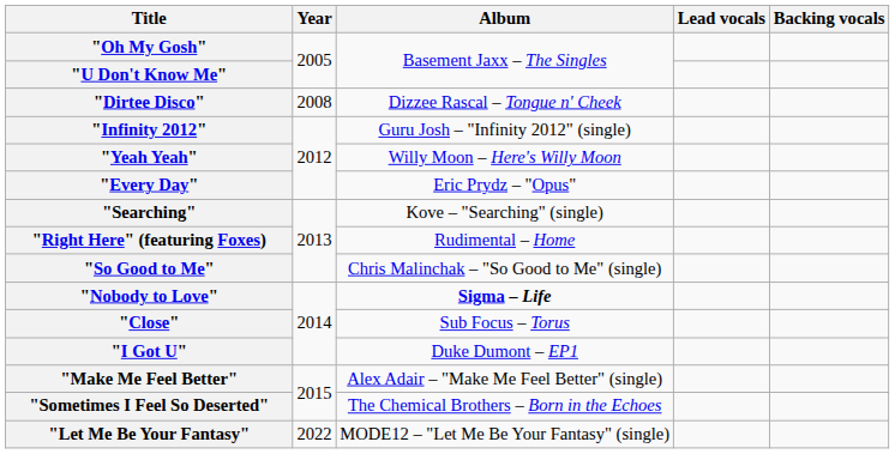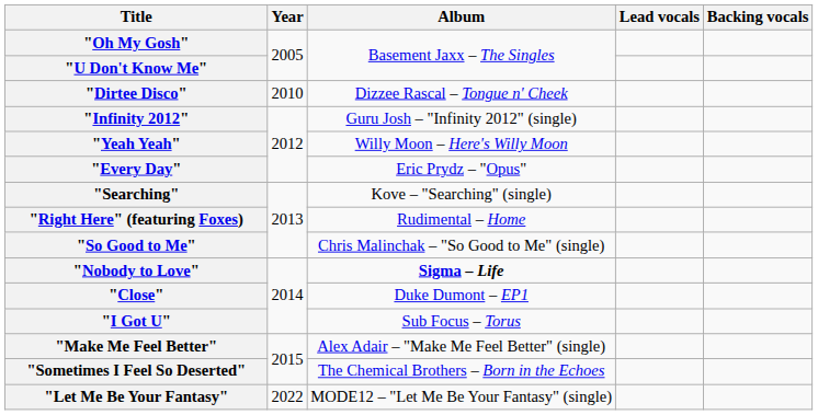 <table class="wikitable plainrowheaders" style="text-align:center;">
 <tr>
 <th style="width:16em;">Title</th>
 <th>Year</th>
 <th>Album</th>
 <th>Lead vocals</th>
 <th>Backing vocals</th>
 </tr>
 <tr>
 <th scope="row">"<a href='#'>Oh My Gosh</a>"</th>
 <td rowspan="2">2005</td>
 <td rowspan="2"><a href='#'>Basement Jaxx</a> – <em><a href='#'>The Singles</a></em></td>
 <td></td>
 <td></td>
 </tr>
 <tr>
 <th scope="row">"<a href='#'>U Don't Know Me</a>"</th>
 <td></td>
 <td></td>
 </tr>
 <tr>
 <th scope="row">"<a href='#'>Dirtee Disco</a>"</th>
-<td>2008</td>
+<td>2010</td>
 <td><a href='#'>Dizzee Rascal</a> – <em><a href='#'>Tongue n' Cheek</a></em></td>
 <td></td>
 <td></td>
 </tr>
 <tr>
 <th scope="row">"<a href='#'>Infinity 2012</a>"</th>
 <td rowspan="3">2012</td>
 <td><a href='#'>Guru Josh</a> – "Infinity 2012" (single)</td>
 <td></td>
 <td></td>
 </tr>
 <tr>
 <th scope="row">"<a href='#'>Yeah Yeah</a>"</th>
 <td><a href='#'>Willy Moon</a> – <em><a href='#'>Here's Willy Moon</a></em></td>
 <td></td>
 <td></td>
 </tr>
 <tr>
 <th scope="row">"<a href='#'>Every Day</a>"</th>
 <td><a href='#'>Eric Prydz</a> – "<a href='#'>Opus</a>"</td>
 <td></td>
 <td></td>
 </tr>
 <tr>
 <th scope="row">"Searching"</th>
 <td rowspan="3">2013</td>
 <td>Kove – "Searching" (single)</td>
 <td></td>
 <td></td>
 </tr>
 <tr>
 <th scope="row">"<a href='#'>Right Here</a>" (featuring <a href='#'>Foxes</a>)</th>
 <td><a href='#'>Rudimental</a> – <em><a href='#'>Home</a></em></td>
 <td></td>
 <td></td>
 </tr>
 <tr>
 <th scope="row">"<a href='#'>So Good to Me</a>"</th>
 <td><a href='#'>Chris Malinchak</a> – "So Good to Me" (single)</td>
 <td></td>
 <td></td>
 </tr>
 <tr>
 <th scope="row">"<a href='#'>Nobody to Love</a>"</th>
 <td rowspan="3">2014</td>
 <td><strong><a href='#'>Sigma</a> – <em>Life</em></strong></td>
 <td></td>
 <td></td>
 </tr>
 <tr>
 <th scope="row">"<a href='#'>Close</a>"</th>
-<td><a href='#'>Sub Focus</a> – <em><a href='#'>Torus</a></em></td>
+<td><a href='#'>Duke Dumont</a> – <em><a href='#'>EP1</a></em></td>
 <td></td>
 <td></td>
 </tr>
 <tr>
 <th scope="row">"<a href='#'>I Got U</a>"</th>
-<td><a href='#'>Duke Dumont</a> – <em><a href='#'>EP1</a></em></td>
+<td><a href='#'>Sub Focus</a> – <em><a href='#'>Torus</a></em></td>
 <td></td>
 <td></td>
 </tr>
 <tr>
 <th scope="row">"Make Me Feel Better"</th>
 <td rowspan="2">2015</td>
 <td><a href='#'>Alex Adair</a> – "Make Me Feel Better" (single)</td>
 <td></td>
 <td></td>
 </tr>
 <tr>
 <th scope="row">"Sometimes I Feel So Deserted"</th>
 <td><a href='#'>The Chemical Brothers</a> – <em><a href='#'>Born in the Echoes</a></em></td>
 <td></td>
 <td></td>
 </tr>
 <tr>
 <th scope="row">"Let Me Be Your Fantasy"</th>
 <td rowspan="3">2022</td>
 <td>MODE12 – "Let Me Be Your Fantasy" (single)</td>
 <td></td>
 <td></td>
 </tr>
 </table>
